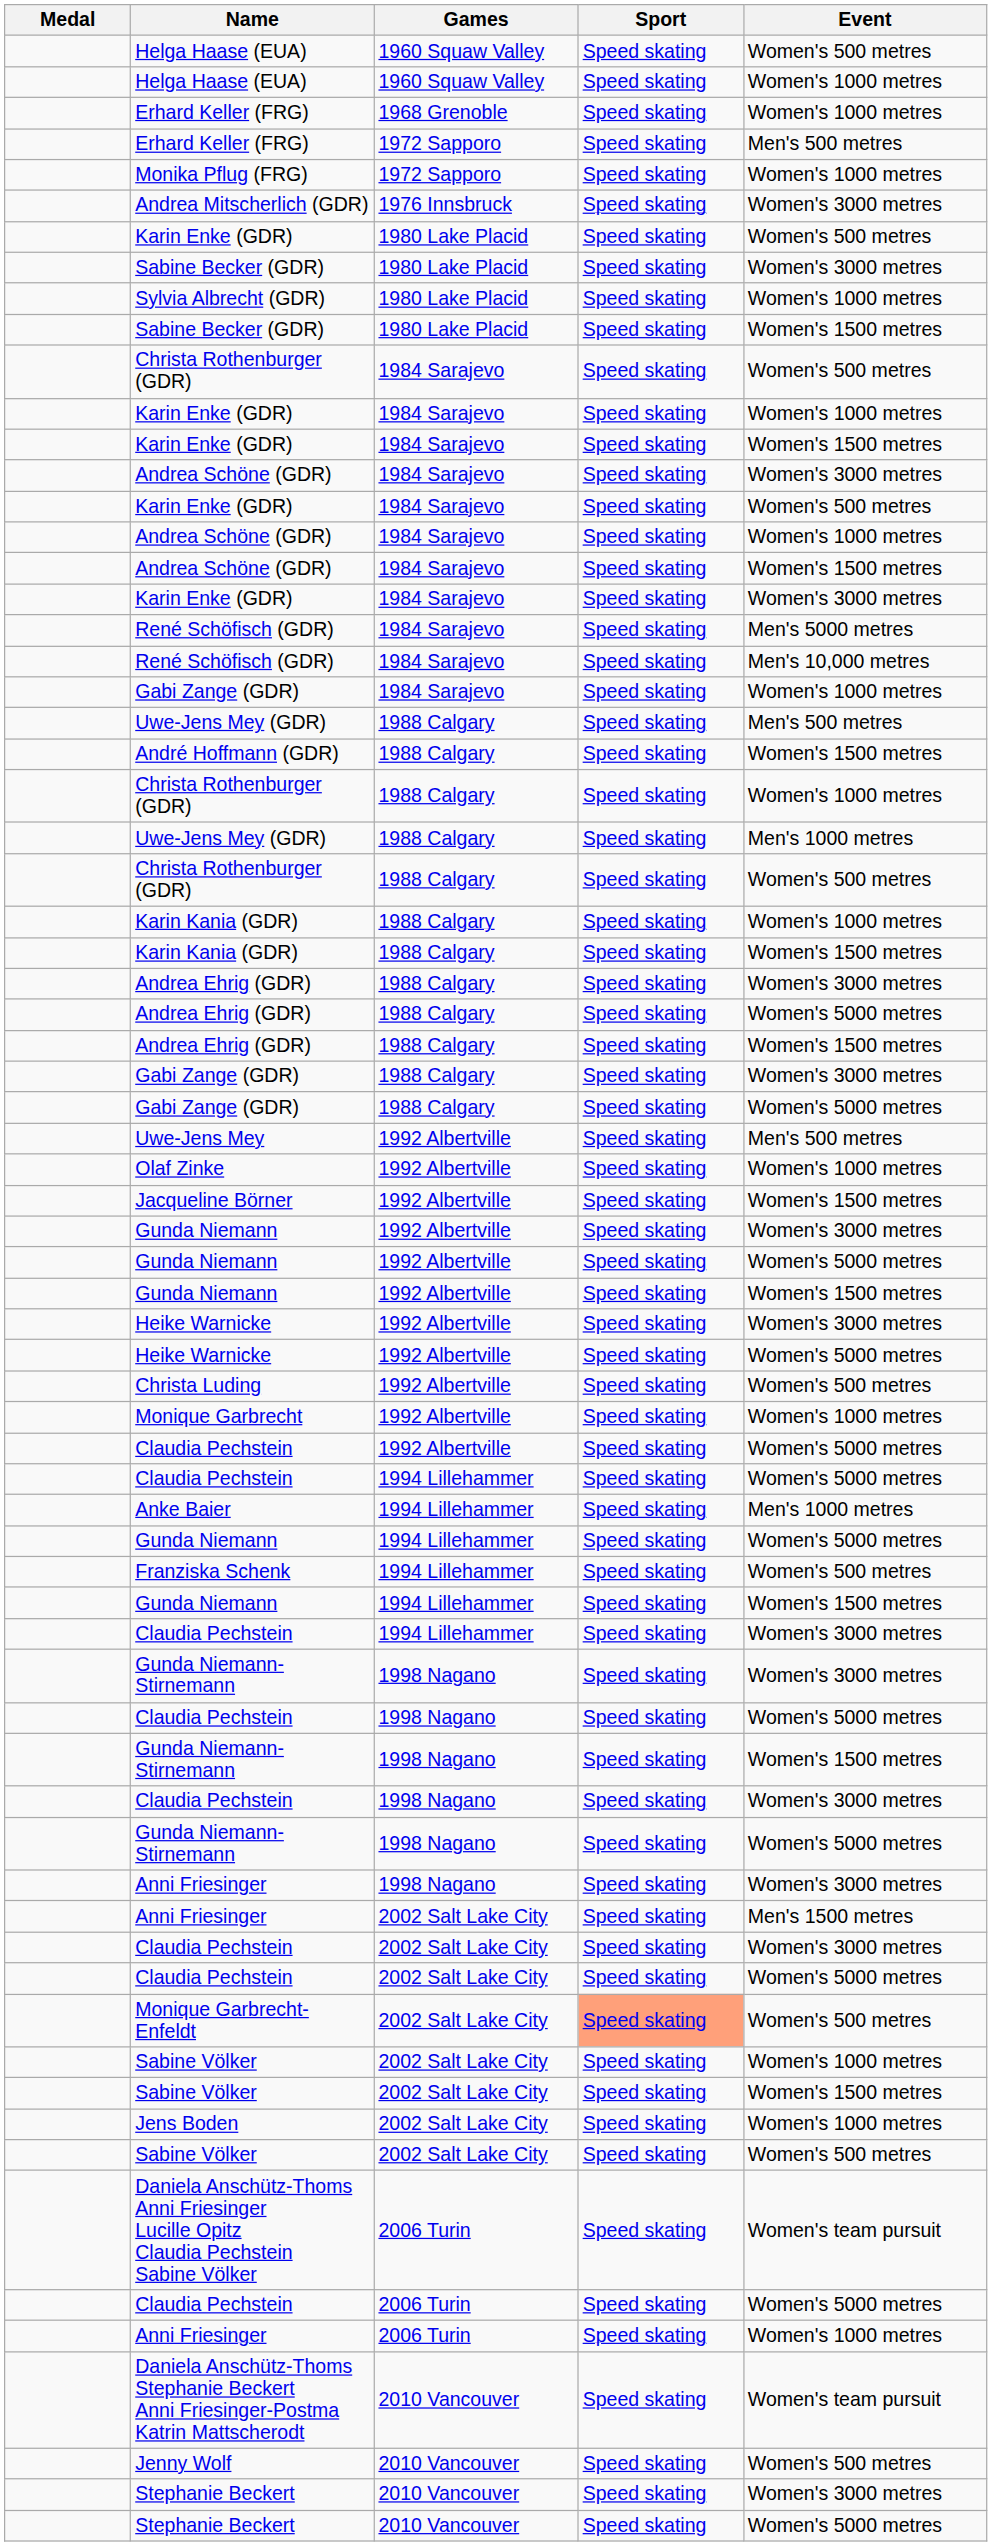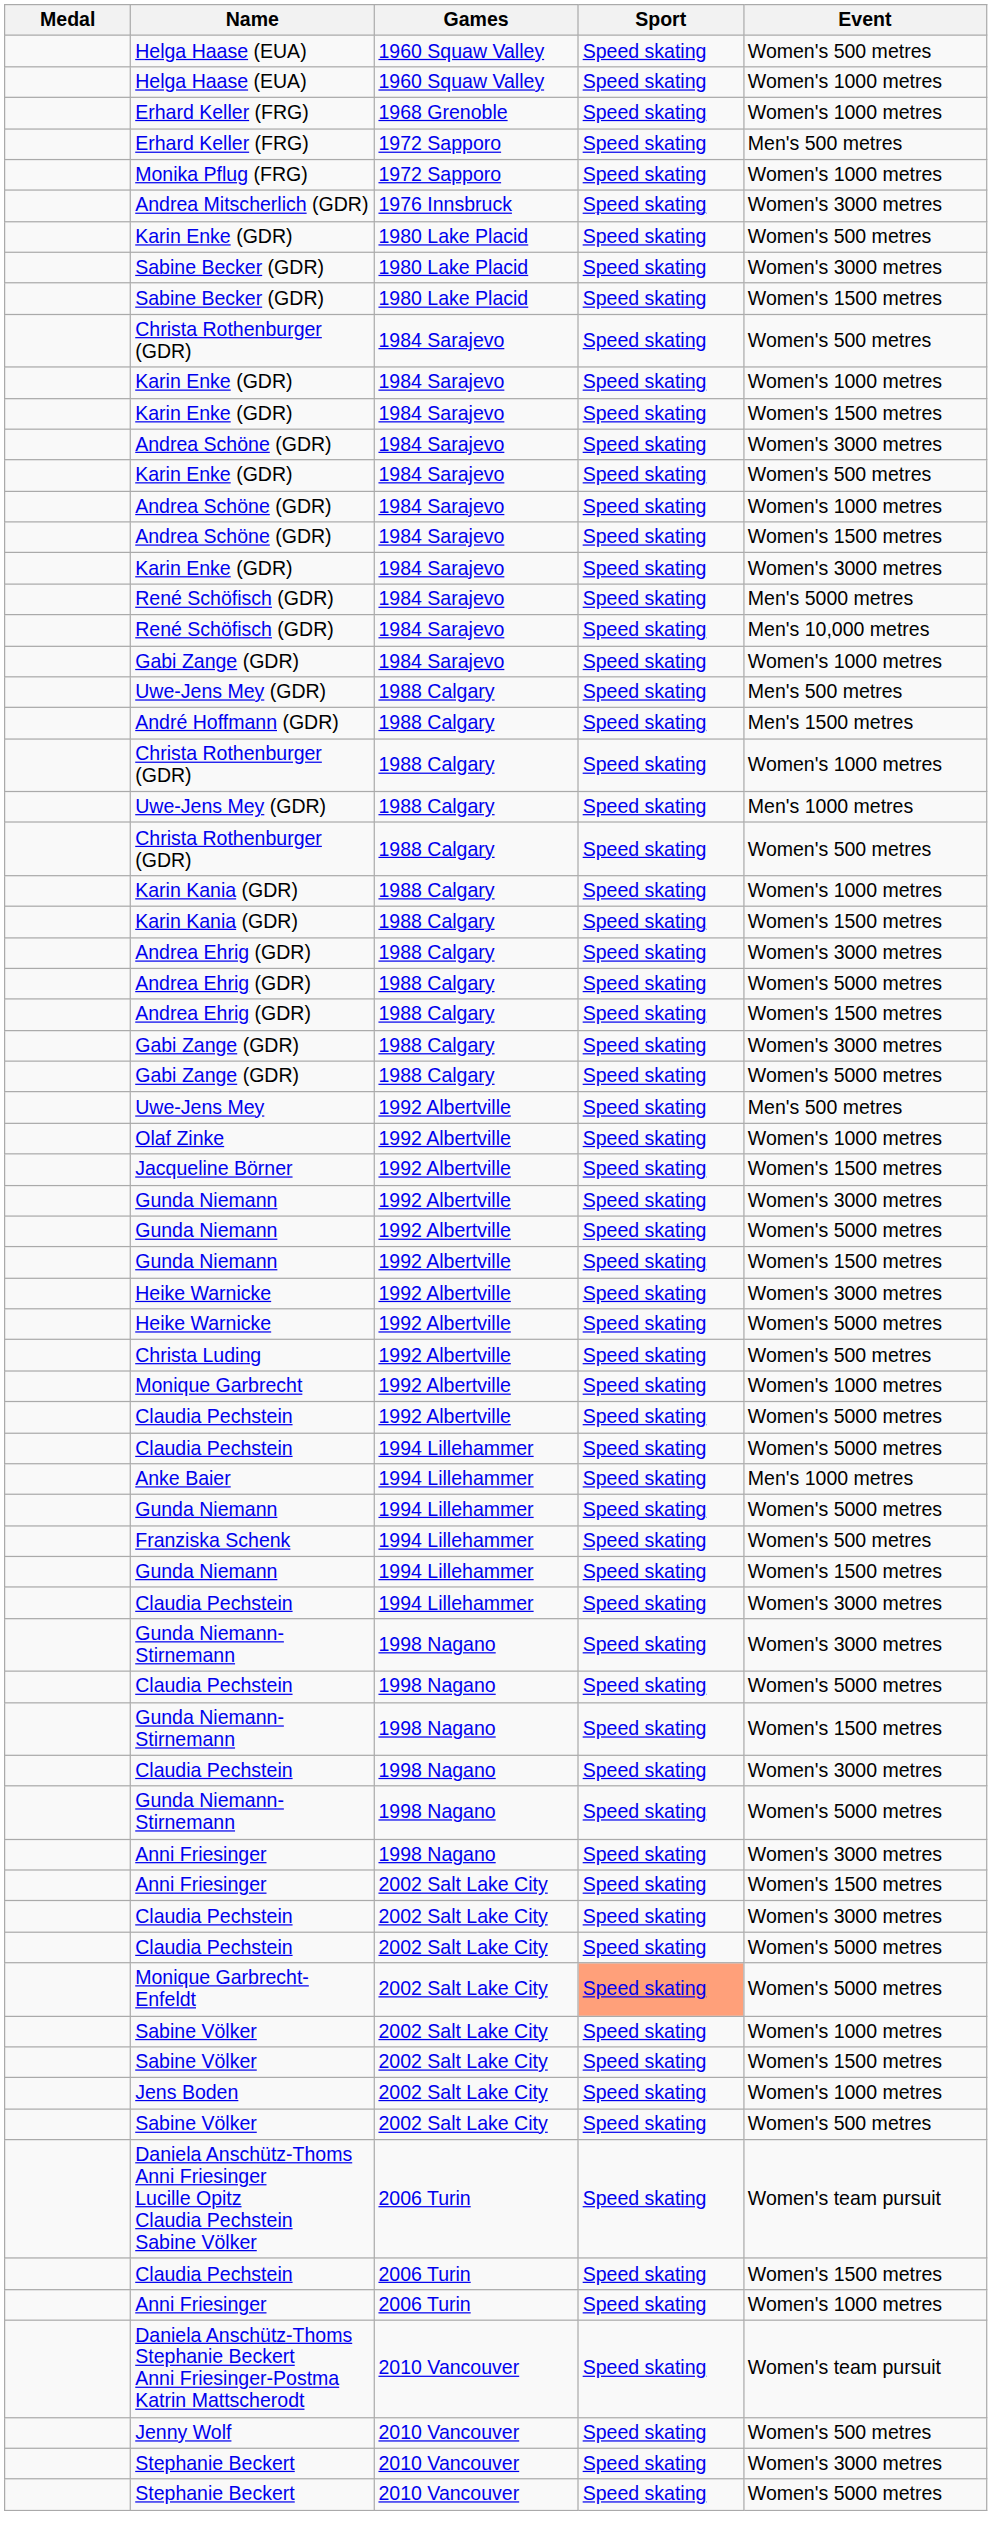 <table class="wikitable sortable">
 <tr>
 <th style="width:6em">Medal</th>
 <th style="width:12em">Name</th>
 <th style="width:10em">Games</th>
 <th style="width:8em">Sport</th>
 <th style="width:12em">Event</th>
 </tr>
 <tr>
 <td></td>
 <td><a href='#'>Helga Haase</a> (EUA)</td>
 <td> <a href='#'>1960 Squaw Valley</a></td>
 <td> <a href='#'>Speed skating</a></td>
 <td>Women's 500 metres</td>
 </tr>
 <tr>
 <td></td>
 <td><a href='#'>Helga Haase</a> (EUA)</td>
 <td> <a href='#'>1960 Squaw Valley</a></td>
 <td> <a href='#'>Speed skating</a></td>
 <td>Women's 1000 metres</td>
 </tr>
 <tr>
 <td></td>
 <td><a href='#'>Erhard Keller</a> (FRG)</td>
 <td> <a href='#'>1968 Grenoble</a></td>
 <td> <a href='#'>Speed skating</a></td>
 <td>Women's 1000 metres</td>
 </tr>
 <tr>
 <td></td>
 <td><a href='#'>Erhard Keller</a> (FRG)</td>
 <td> <a href='#'>1972 Sapporo</a></td>
 <td> <a href='#'>Speed skating</a></td>
 <td>Men's 500 metres</td>
 </tr>
 <tr>
 <td></td>
 <td><a href='#'>Monika Pflug</a> (FRG)</td>
 <td> <a href='#'>1972 Sapporo</a></td>
 <td> <a href='#'>Speed skating</a></td>
 <td>Women's 1000 metres</td>
 </tr>
 <tr>
 <td></td>
 <td><a href='#'>Andrea Mitscherlich</a> (GDR)</td>
 <td> <a href='#'>1976 Innsbruck</a></td>
 <td> <a href='#'>Speed skating</a></td>
 <td>Women's 3000 metres</td>
 </tr>
 <tr>
 <td></td>
 <td><a href='#'>Karin Enke</a> (GDR)</td>
 <td> <a href='#'>1980 Lake Placid</a></td>
 <td> <a href='#'>Speed skating</a></td>
 <td>Women's 500 metres</td>
 </tr>
 <tr>
 <td></td>
 <td><a href='#'>Sabine Becker</a> (GDR)</td>
 <td> <a href='#'>1980 Lake Placid</a></td>
 <td> <a href='#'>Speed skating</a></td>
 <td>Women's 3000 metres</td>
-</tr>
-<tr>
-<td></td>
-<td><a href='#'>Sylvia Albrecht</a> (GDR)</td>
-<td> <a href='#'>1980 Lake Placid</a></td>
-<td> <a href='#'>Speed skating</a></td>
-<td>Women's 1000 metres</td>
 </tr>
 <tr>
 <td></td>
 <td><a href='#'>Sabine Becker</a> (GDR)</td>
 <td> <a href='#'>1980 Lake Placid</a></td>
 <td> <a href='#'>Speed skating</a></td>
 <td>Women's 1500 metres</td>
 </tr>
 <tr>
 <td></td>
 <td><a href='#'>Christa Rothenburger</a> (GDR)</td>
 <td> <a href='#'>1984 Sarajevo</a></td>
 <td> <a href='#'>Speed skating</a></td>
 <td>Women's 500 metres</td>
 </tr>
 <tr>
 <td></td>
 <td><a href='#'>Karin Enke</a> (GDR)</td>
 <td> <a href='#'>1984 Sarajevo</a></td>
 <td> <a href='#'>Speed skating</a></td>
 <td>Women's 1000 metres</td>
 </tr>
 <tr>
 <td></td>
 <td><a href='#'>Karin Enke</a> (GDR)</td>
 <td> <a href='#'>1984 Sarajevo</a></td>
 <td> <a href='#'>Speed skating</a></td>
 <td>Women's 1500 metres</td>
 </tr>
 <tr>
 <td></td>
 <td><a href='#'>Andrea Schöne</a> (GDR)</td>
 <td> <a href='#'>1984 Sarajevo</a></td>
 <td> <a href='#'>Speed skating</a></td>
 <td>Women's 3000 metres</td>
 </tr>
 <tr>
 <td></td>
 <td><a href='#'>Karin Enke</a> (GDR)</td>
 <td> <a href='#'>1984 Sarajevo</a></td>
 <td> <a href='#'>Speed skating</a></td>
 <td>Women's 500 metres</td>
 </tr>
 <tr>
 <td></td>
 <td><a href='#'>Andrea Schöne</a> (GDR)</td>
 <td> <a href='#'>1984 Sarajevo</a></td>
 <td> <a href='#'>Speed skating</a></td>
 <td>Women's 1000 metres</td>
 </tr>
 <tr>
 <td></td>
 <td><a href='#'>Andrea Schöne</a> (GDR)</td>
 <td> <a href='#'>1984 Sarajevo</a></td>
 <td> <a href='#'>Speed skating</a></td>
 <td>Women's 1500 metres</td>
 </tr>
 <tr>
 <td></td>
 <td><a href='#'>Karin Enke</a> (GDR)</td>
 <td> <a href='#'>1984 Sarajevo</a></td>
 <td> <a href='#'>Speed skating</a></td>
 <td>Women's 3000 metres</td>
 </tr>
 <tr>
 <td></td>
 <td><a href='#'>René Schöfisch</a> (GDR)</td>
 <td> <a href='#'>1984 Sarajevo</a></td>
 <td> <a href='#'>Speed skating</a></td>
 <td>Men's 5000 metres</td>
 </tr>
 <tr>
 <td></td>
 <td><a href='#'>René Schöfisch</a> (GDR)</td>
 <td> <a href='#'>1984 Sarajevo</a></td>
 <td> <a href='#'>Speed skating</a></td>
 <td>Men's 10,000 metres</td>
 </tr>
 <tr>
 <td></td>
 <td><a href='#'>Gabi Zange</a> (GDR)</td>
 <td> <a href='#'>1984 Sarajevo</a></td>
 <td> <a href='#'>Speed skating</a></td>
 <td>Women's 1000 metres</td>
 </tr>
 <tr>
 <td></td>
 <td><a href='#'>Uwe-Jens Mey</a> (GDR)</td>
 <td> <a href='#'>1988 Calgary</a></td>
 <td> <a href='#'>Speed skating</a></td>
 <td>Men's 500 metres</td>
 </tr>
 <tr>
 <td></td>
 <td><a href='#'>André Hoffmann</a> (GDR)</td>
 <td> <a href='#'>1988 Calgary</a></td>
 <td> <a href='#'>Speed skating</a></td>
-<td>Women's 1500 metres</td>
+<td>Men's 1500 metres</td>
 </tr>
 <tr>
 <td></td>
 <td><a href='#'>Christa Rothenburger</a> (GDR)</td>
 <td> <a href='#'>1988 Calgary</a></td>
 <td> <a href='#'>Speed skating</a></td>
 <td>Women's 1000 metres</td>
 </tr>
 <tr>
 <td></td>
 <td><a href='#'>Uwe-Jens Mey</a> (GDR)</td>
 <td> <a href='#'>1988 Calgary</a></td>
 <td> <a href='#'>Speed skating</a></td>
 <td>Men's 1000 metres</td>
 </tr>
 <tr>
 <td></td>
 <td><a href='#'>Christa Rothenburger</a> (GDR)</td>
 <td> <a href='#'>1988 Calgary</a></td>
 <td> <a href='#'>Speed skating</a></td>
 <td>Women's 500 metres</td>
 </tr>
 <tr>
 <td></td>
 <td><a href='#'>Karin Kania</a> (GDR)</td>
 <td> <a href='#'>1988 Calgary</a></td>
 <td> <a href='#'>Speed skating</a></td>
 <td>Women's 1000 metres</td>
 </tr>
 <tr>
 <td></td>
 <td><a href='#'>Karin Kania</a> (GDR)</td>
 <td> <a href='#'>1988 Calgary</a></td>
 <td> <a href='#'>Speed skating</a></td>
 <td>Women's 1500 metres</td>
 </tr>
 <tr>
 <td></td>
 <td><a href='#'>Andrea Ehrig</a> (GDR)</td>
 <td> <a href='#'>1988 Calgary</a></td>
 <td> <a href='#'>Speed skating</a></td>
 <td>Women's 3000 metres</td>
 </tr>
 <tr>
 <td></td>
 <td><a href='#'>Andrea Ehrig</a> (GDR)</td>
 <td> <a href='#'>1988 Calgary</a></td>
 <td> <a href='#'>Speed skating</a></td>
 <td>Women's 5000 metres</td>
 </tr>
 <tr>
 <td></td>
 <td><a href='#'>Andrea Ehrig</a> (GDR)</td>
 <td> <a href='#'>1988 Calgary</a></td>
 <td> <a href='#'>Speed skating</a></td>
 <td>Women's 1500 metres</td>
 </tr>
 <tr>
 <td></td>
 <td><a href='#'>Gabi Zange</a> (GDR)</td>
 <td> <a href='#'>1988 Calgary</a></td>
 <td> <a href='#'>Speed skating</a></td>
 <td>Women's 3000 metres</td>
 </tr>
 <tr>
 <td></td>
 <td><a href='#'>Gabi Zange</a> (GDR)</td>
 <td> <a href='#'>1988 Calgary</a></td>
 <td> <a href='#'>Speed skating</a></td>
 <td>Women's 5000 metres</td>
 </tr>
 <tr>
 <td></td>
 <td><a href='#'>Uwe-Jens Mey</a></td>
 <td> <a href='#'>1992 Albertville</a></td>
 <td> <a href='#'>Speed skating</a></td>
 <td>Men's 500 metres</td>
 </tr>
 <tr>
 <td></td>
 <td><a href='#'>Olaf Zinke</a></td>
 <td> <a href='#'>1992 Albertville</a></td>
 <td> <a href='#'>Speed skating</a></td>
 <td>Women's 1000 metres</td>
 </tr>
 <tr>
 <td></td>
 <td><a href='#'>Jacqueline Börner</a></td>
 <td> <a href='#'>1992 Albertville</a></td>
 <td> <a href='#'>Speed skating</a></td>
 <td>Women's 1500 metres</td>
 </tr>
 <tr>
 <td></td>
 <td><a href='#'>Gunda Niemann</a></td>
 <td> <a href='#'>1992 Albertville</a></td>
 <td> <a href='#'>Speed skating</a></td>
 <td>Women's 3000 metres</td>
 </tr>
 <tr>
 <td></td>
 <td><a href='#'>Gunda Niemann</a></td>
 <td> <a href='#'>1992 Albertville</a></td>
 <td> <a href='#'>Speed skating</a></td>
 <td>Women's 5000 metres</td>
 </tr>
 <tr>
 <td></td>
 <td><a href='#'>Gunda Niemann</a></td>
 <td> <a href='#'>1992 Albertville</a></td>
 <td> <a href='#'>Speed skating</a></td>
 <td>Women's 1500 metres</td>
 </tr>
 <tr>
 <td></td>
 <td><a href='#'>Heike Warnicke</a></td>
 <td> <a href='#'>1992 Albertville</a></td>
 <td> <a href='#'>Speed skating</a></td>
 <td>Women's 3000 metres</td>
 </tr>
 <tr>
 <td></td>
 <td><a href='#'>Heike Warnicke</a></td>
 <td> <a href='#'>1992 Albertville</a></td>
 <td> <a href='#'>Speed skating</a></td>
 <td>Women's 5000 metres</td>
 </tr>
 <tr>
 <td></td>
 <td><a href='#'>Christa Luding</a></td>
 <td> <a href='#'>1992 Albertville</a></td>
 <td> <a href='#'>Speed skating</a></td>
 <td>Women's 500 metres</td>
 </tr>
 <tr>
 <td></td>
 <td><a href='#'>Monique Garbrecht</a></td>
 <td> <a href='#'>1992 Albertville</a></td>
 <td> <a href='#'>Speed skating</a></td>
 <td>Women's 1000 metres</td>
 </tr>
 <tr>
 <td></td>
 <td><a href='#'>Claudia Pechstein</a></td>
 <td> <a href='#'>1992 Albertville</a></td>
 <td> <a href='#'>Speed skating</a></td>
 <td>Women's 5000 metres</td>
 </tr>
 <tr>
 <td></td>
 <td><a href='#'>Claudia Pechstein</a></td>
 <td> <a href='#'>1994 Lillehammer</a></td>
 <td> <a href='#'>Speed skating</a></td>
 <td>Women's 5000 metres</td>
 </tr>
 <tr>
 <td></td>
 <td><a href='#'>Anke Baier</a></td>
 <td> <a href='#'>1994 Lillehammer</a></td>
 <td> <a href='#'>Speed skating</a></td>
 <td>Men's 1000 metres</td>
 </tr>
 <tr>
 <td></td>
 <td><a href='#'>Gunda Niemann</a></td>
 <td> <a href='#'>1994 Lillehammer</a></td>
 <td> <a href='#'>Speed skating</a></td>
 <td>Women's 5000 metres</td>
 </tr>
 <tr>
 <td></td>
 <td><a href='#'>Franziska Schenk</a></td>
 <td> <a href='#'>1994 Lillehammer</a></td>
 <td> <a href='#'>Speed skating</a></td>
 <td>Women's 500 metres</td>
 </tr>
 <tr>
 <td></td>
 <td><a href='#'>Gunda Niemann</a></td>
 <td> <a href='#'>1994 Lillehammer</a></td>
 <td> <a href='#'>Speed skating</a></td>
 <td>Women's 1500 metres</td>
 </tr>
 <tr>
 <td></td>
 <td><a href='#'>Claudia Pechstein</a></td>
 <td> <a href='#'>1994 Lillehammer</a></td>
 <td> <a href='#'>Speed skating</a></td>
 <td>Women's 3000 metres</td>
 </tr>
 <tr>
 <td></td>
 <td><a href='#'>Gunda Niemann-Stirnemann</a></td>
 <td> <a href='#'>1998 Nagano</a></td>
 <td> <a href='#'>Speed skating</a></td>
 <td>Women's 3000 metres</td>
 </tr>
 <tr>
 <td></td>
 <td><a href='#'>Claudia Pechstein</a></td>
 <td> <a href='#'>1998 Nagano</a></td>
 <td> <a href='#'>Speed skating</a></td>
 <td>Women's 5000 metres</td>
 </tr>
 <tr>
 <td></td>
 <td><a href='#'>Gunda Niemann-Stirnemann</a></td>
 <td> <a href='#'>1998 Nagano</a></td>
 <td> <a href='#'>Speed skating</a></td>
 <td>Women's 1500 metres</td>
 </tr>
 <tr>
 <td></td>
 <td><a href='#'>Claudia Pechstein</a></td>
 <td> <a href='#'>1998 Nagano</a></td>
 <td> <a href='#'>Speed skating</a></td>
 <td>Women's 3000 metres</td>
 </tr>
 <tr>
 <td></td>
 <td><a href='#'>Gunda Niemann-Stirnemann</a></td>
 <td> <a href='#'>1998 Nagano</a></td>
 <td> <a href='#'>Speed skating</a></td>
 <td>Women's 5000 metres</td>
 </tr>
 <tr>
 <td></td>
 <td><a href='#'>Anni Friesinger</a></td>
 <td> <a href='#'>1998 Nagano</a></td>
 <td> <a href='#'>Speed skating</a></td>
 <td>Women's 3000 metres</td>
 </tr>
 <tr>
 <td></td>
 <td><a href='#'>Anni Friesinger</a></td>
 <td> <a href='#'>2002 Salt Lake City</a></td>
 <td> <a href='#'>Speed skating</a></td>
-<td>Men's 1500 metres</td>
+<td>Women's 1500 metres</td>
 </tr>
 <tr>
 <td></td>
 <td><a href='#'>Claudia Pechstein</a></td>
 <td> <a href='#'>2002 Salt Lake City</a></td>
 <td> <a href='#'>Speed skating</a></td>
 <td>Women's 3000 metres</td>
 </tr>
 <tr>
 <td></td>
 <td><a href='#'>Claudia Pechstein</a></td>
 <td> <a href='#'>2002 Salt Lake City</a></td>
 <td> <a href='#'>Speed skating</a></td>
 <td>Women's 5000 metres</td>
 </tr>
 <tr>
 <td></td>
 <td><a href='#'>Monique Garbrecht-Enfeldt</a></td>
 <td> <a href='#'>2002 Salt Lake City</a></td>
 <td style="background: lightsalmon;"> <a href='#'>Speed skating</a></td>
-<td>Women's 500 metres</td>
+<td>Women's 5000 metres</td>
 </tr>
 <tr>
 <td></td>
 <td><a href='#'>Sabine Völker</a></td>
 <td> <a href='#'>2002 Salt Lake City</a></td>
 <td> <a href='#'>Speed skating</a></td>
 <td>Women's 1000 metres</td>
 </tr>
 <tr>
 <td></td>
 <td><a href='#'>Sabine Völker</a></td>
 <td> <a href='#'>2002 Salt Lake City</a></td>
 <td> <a href='#'>Speed skating</a></td>
 <td>Women's 1500 metres</td>
 </tr>
 <tr>
 <td></td>
 <td><a href='#'>Jens Boden</a></td>
 <td> <a href='#'>2002 Salt Lake City</a></td>
 <td> <a href='#'>Speed skating</a></td>
 <td>Women's 1000 metres</td>
 </tr>
 <tr>
 <td></td>
 <td><a href='#'>Sabine Völker</a></td>
 <td> <a href='#'>2002 Salt Lake City</a></td>
 <td> <a href='#'>Speed skating</a></td>
 <td>Women's 500 metres</td>
 </tr>
 <tr>
 <td></td>
 <td><a href='#'>Daniela Anschütz-Thoms</a><br><a href='#'>Anni Friesinger</a><br><a href='#'>Lucille Opitz</a><br><a href='#'>Claudia Pechstein</a><br><a href='#'>Sabine Völker</a></td>
 <td> <a href='#'>2006 Turin</a></td>
 <td> <a href='#'>Speed skating</a></td>
 <td>Women's team pursuit</td>
 </tr>
 <tr>
 <td></td>
 <td><a href='#'>Claudia Pechstein</a></td>
 <td> <a href='#'>2006 Turin</a></td>
 <td> <a href='#'>Speed skating</a></td>
-<td>Women's 5000 metres</td>
+<td>Women's 1500 metres</td>
 </tr>
 <tr>
 <td></td>
 <td><a href='#'>Anni Friesinger</a></td>
 <td> <a href='#'>2006 Turin</a></td>
 <td> <a href='#'>Speed skating</a></td>
 <td>Women's 1000 metres</td>
 </tr>
 <tr>
 <td></td>
 <td><a href='#'>Daniela Anschütz-Thoms</a><br><a href='#'>Stephanie Beckert</a><br><a href='#'>Anni Friesinger-Postma</a><br><a href='#'>Katrin Mattscherodt</a></td>
 <td> <a href='#'>2010 Vancouver</a></td>
 <td> <a href='#'>Speed skating</a></td>
 <td>Women's team pursuit</td>
 </tr>
 <tr>
 <td></td>
 <td><a href='#'>Jenny Wolf</a></td>
 <td> <a href='#'>2010 Vancouver</a></td>
 <td> <a href='#'>Speed skating</a></td>
 <td>Women's 500 metres</td>
 </tr>
 <tr>
 <td></td>
 <td><a href='#'>Stephanie Beckert</a></td>
 <td> <a href='#'>2010 Vancouver</a></td>
 <td> <a href='#'>Speed skating</a></td>
 <td>Women's 3000 metres</td>
 </tr>
 <tr>
 <td></td>
 <td><a href='#'>Stephanie Beckert</a></td>
 <td> <a href='#'>2010 Vancouver</a></td>
 <td> <a href='#'>Speed skating</a></td>
 <td>Women's 5000 metres</td>
 </tr>
 </table>
